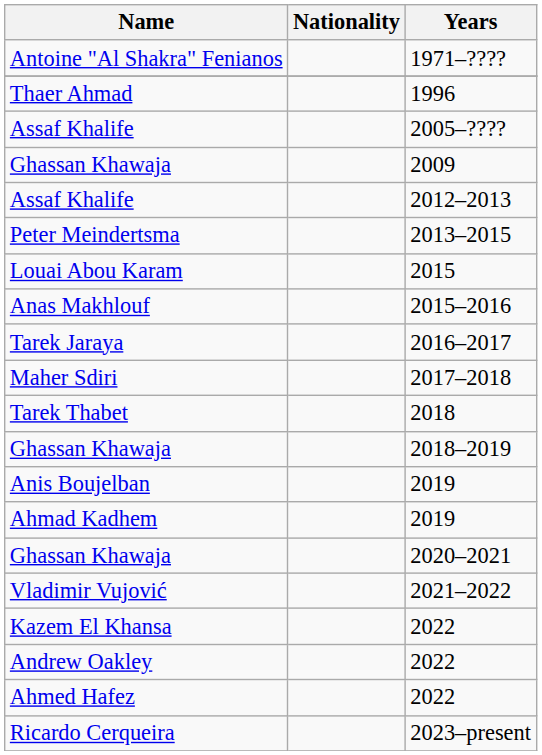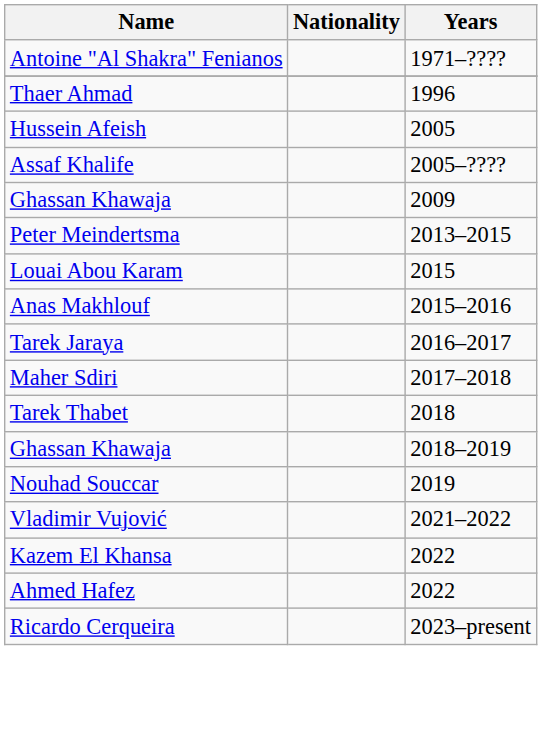 <table class="wikitable" style="text-align: center">
 <tr>
 <th>Name</th>
 <th>Nationality</th>
 <th>Years</th>
 </tr>
 <tr>
 <td align="left"><a href='#'>Antoine "Al Shakra" Fenianos</a></td>
 <td></td>
 <td align="left">1971–????</td>
 </tr>
 <tr>
 </tr>
 <tr>
 <td align="left"><a href='#'>Thaer Ahmad</a></td>
 <td></td>
 <td align="left">1996</td>
 </tr>
 <tr>
+<td align="left"><a href='#'>Hussein Afeish</a></td>
+<td></td>
+<td align="left">2005</td>
+</tr>
+<tr>
 <td align="left"><a href='#'>Assaf Khalife</a></td>
 <td></td>
 <td align="left">2005–????</td>
 </tr>
 <tr>
 <td align="left"><a href='#'>Ghassan Khawaja</a></td>
 <td></td>
 <td align="left">2009</td>
-</tr>
-<tr>
-<td align="left"><a href='#'>Assaf Khalife</a></td>
-<td></td>
-<td align="left">2012–2013</td>
 </tr>
 <tr>
 <td align="left"><a href='#'>Peter Meindertsma</a></td>
 <td></td>
 <td align="left">2013–2015</td>
 </tr>
 <tr>
 <td align="left"><a href='#'>Louai Abou Karam</a></td>
 <td></td>
 <td align="left">2015</td>
 </tr>
 <tr>
 <td align="left"><a href='#'>Anas Makhlouf</a></td>
 <td></td>
 <td align="left">2015–2016</td>
 </tr>
 <tr>
 <td align="left"><a href='#'>Tarek Jaraya</a></td>
 <td></td>
 <td align="left">2016–2017</td>
 </tr>
 <tr>
 <td align="left"><a href='#'>Maher Sdiri</a></td>
 <td></td>
 <td align="left">2017–2018</td>
 </tr>
 <tr>
 <td align="left"><a href='#'>Tarek Thabet</a></td>
 <td></td>
 <td align="left">2018</td>
 </tr>
 <tr>
 <td align="left"><a href='#'>Ghassan Khawaja</a></td>
 <td></td>
 <td align="left">2018–2019</td>
 </tr>
 <tr>
-<td align="left"><a href='#'>Anis Boujelban</a></td>
+<td align="left"><a href='#'>Nouhad Souccar</a></td>
 <td></td>
 <td align="left">2019</td>
-</tr>
-<tr>
-<td align="left"><a href='#'>Ahmad Kadhem</a></td>
-<td></td>
-<td align="left">2019</td>
-</tr>
-<tr>
-<td align="left"><a href='#'>Ghassan Khawaja</a></td>
-<td></td>
-<td align="left">2020–2021</td>
 </tr>
 <tr>
 <td align="left"><a href='#'>Vladimir Vujović</a></td>
 <td></td>
 <td align="left">2021–2022</td>
 </tr>
 <tr>
 <td align="left"><a href='#'>Kazem El Khansa</a></td>
-<td></td>
-<td align="left">2022</td>
-</tr>
-<tr>
-<td align="left"><a href='#'>Andrew Oakley</a></td>
 <td></td>
 <td align="left">2022</td>
 </tr>
 <tr>
 <td align="left"><a href='#'>Ahmed Hafez</a></td>
 <td></td>
 <td align="left">2022</td>
 </tr>
 <tr>
 <td align="left"><a href='#'>Ricardo Cerqueira</a></td>
 <td></td>
 <td align="left">2023–present</td>
 </tr>
 </table>
